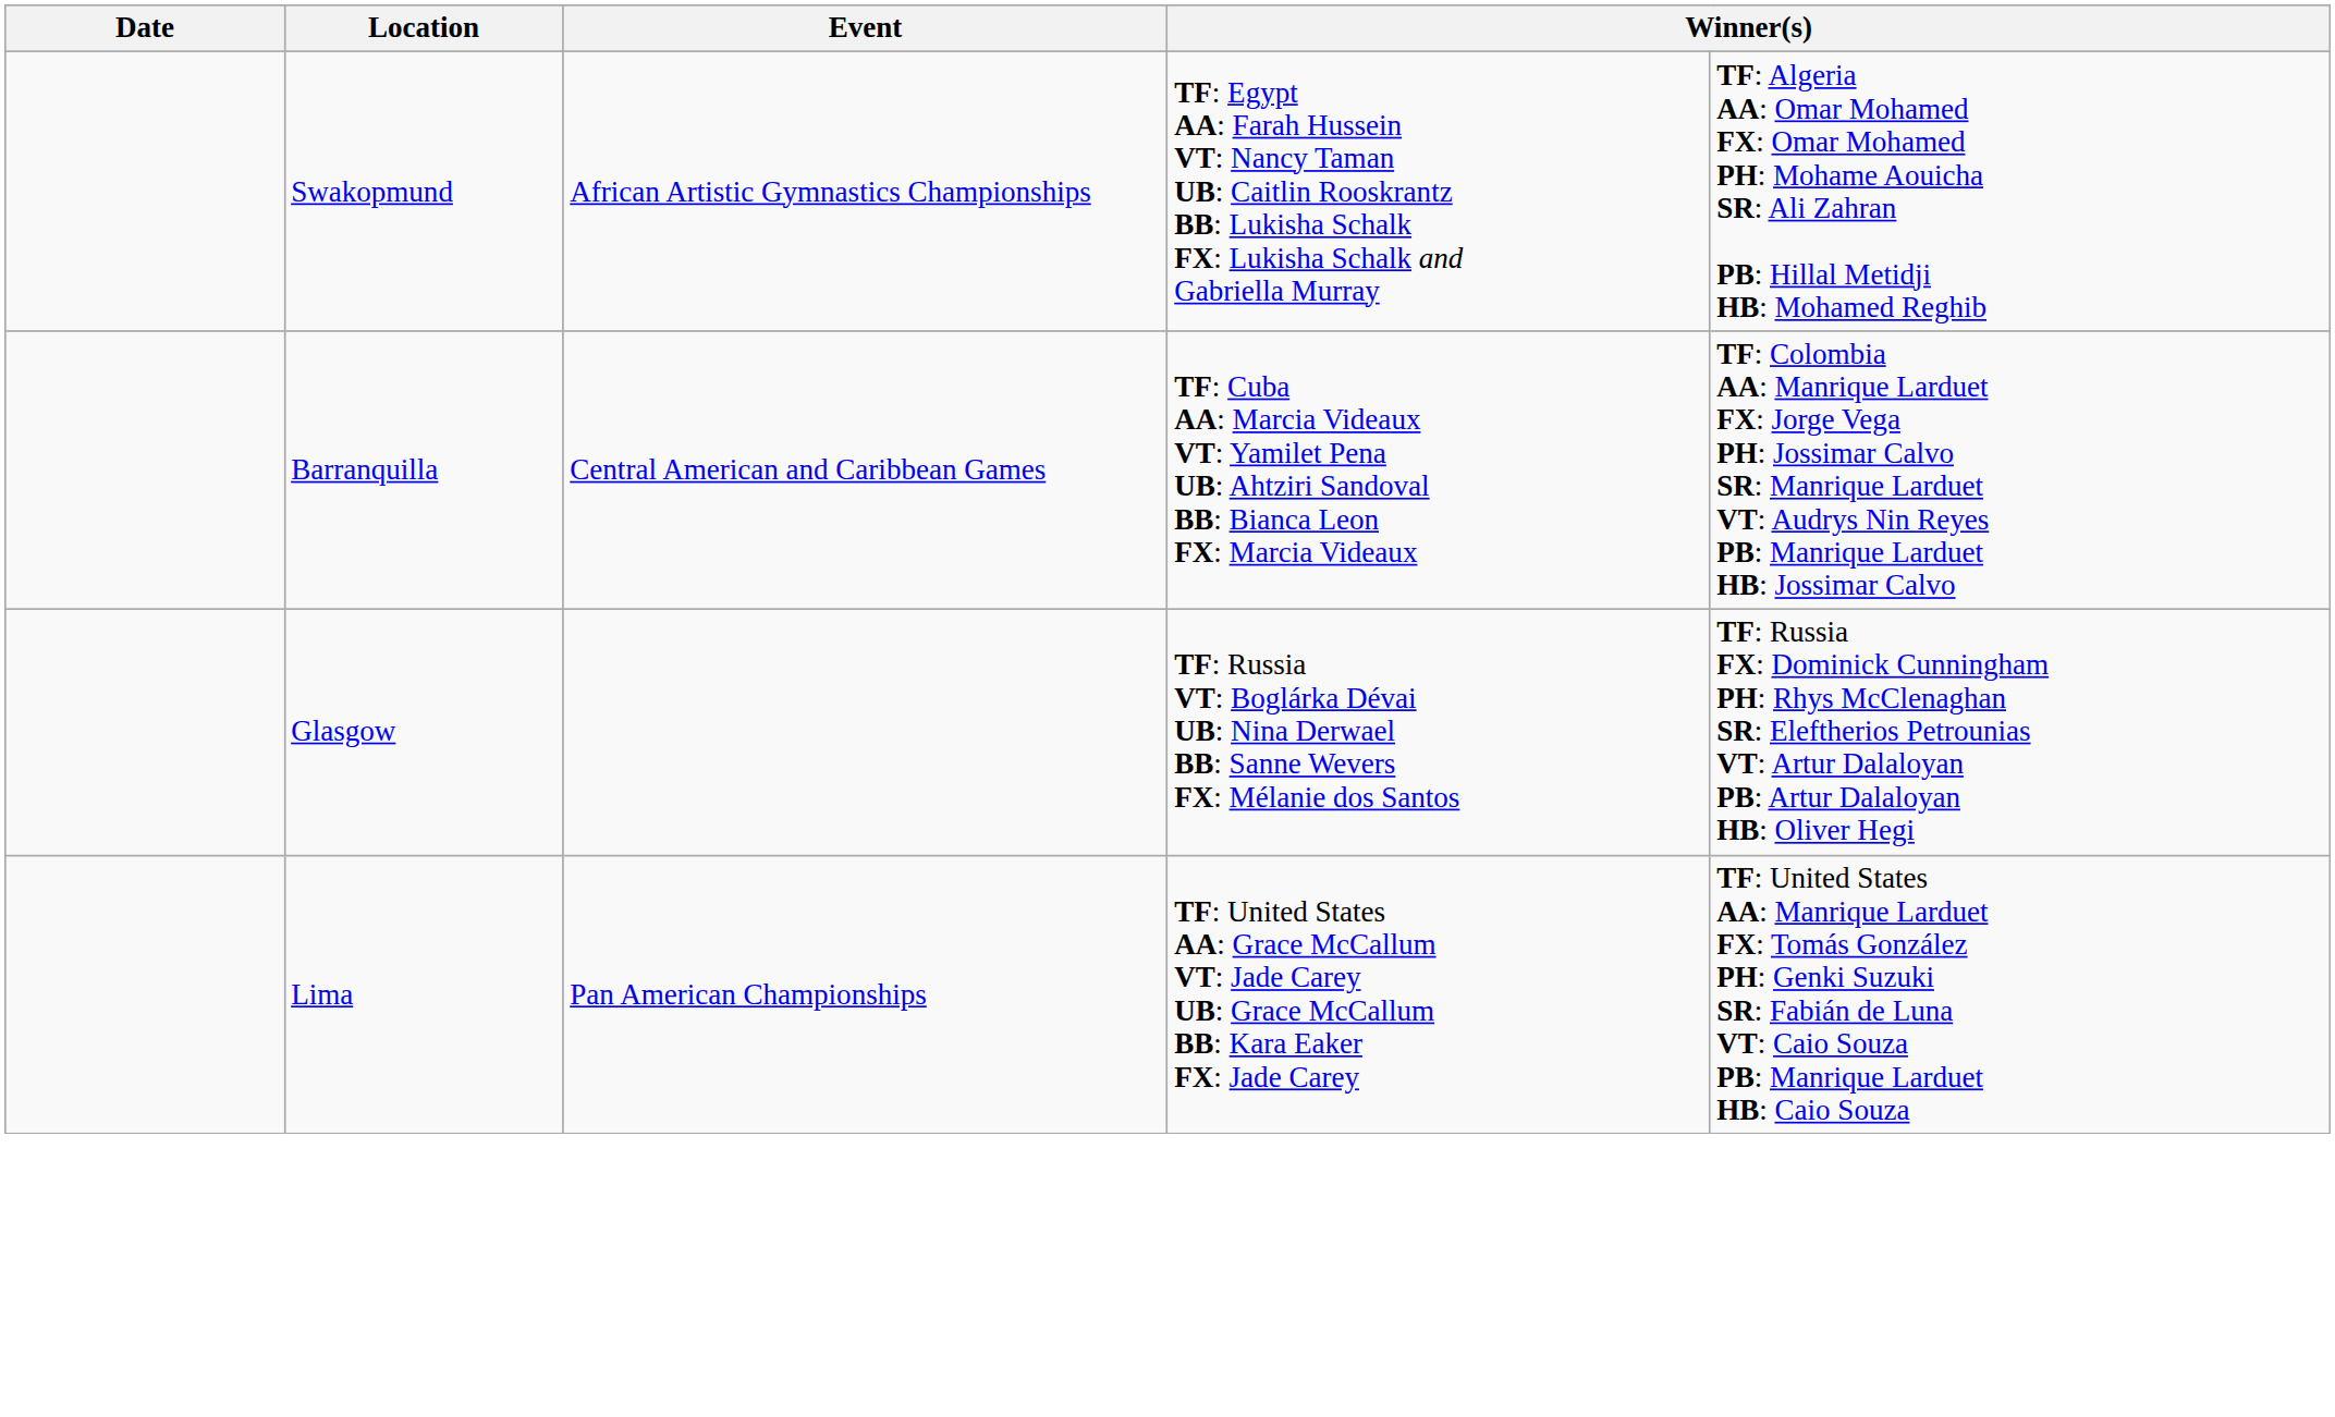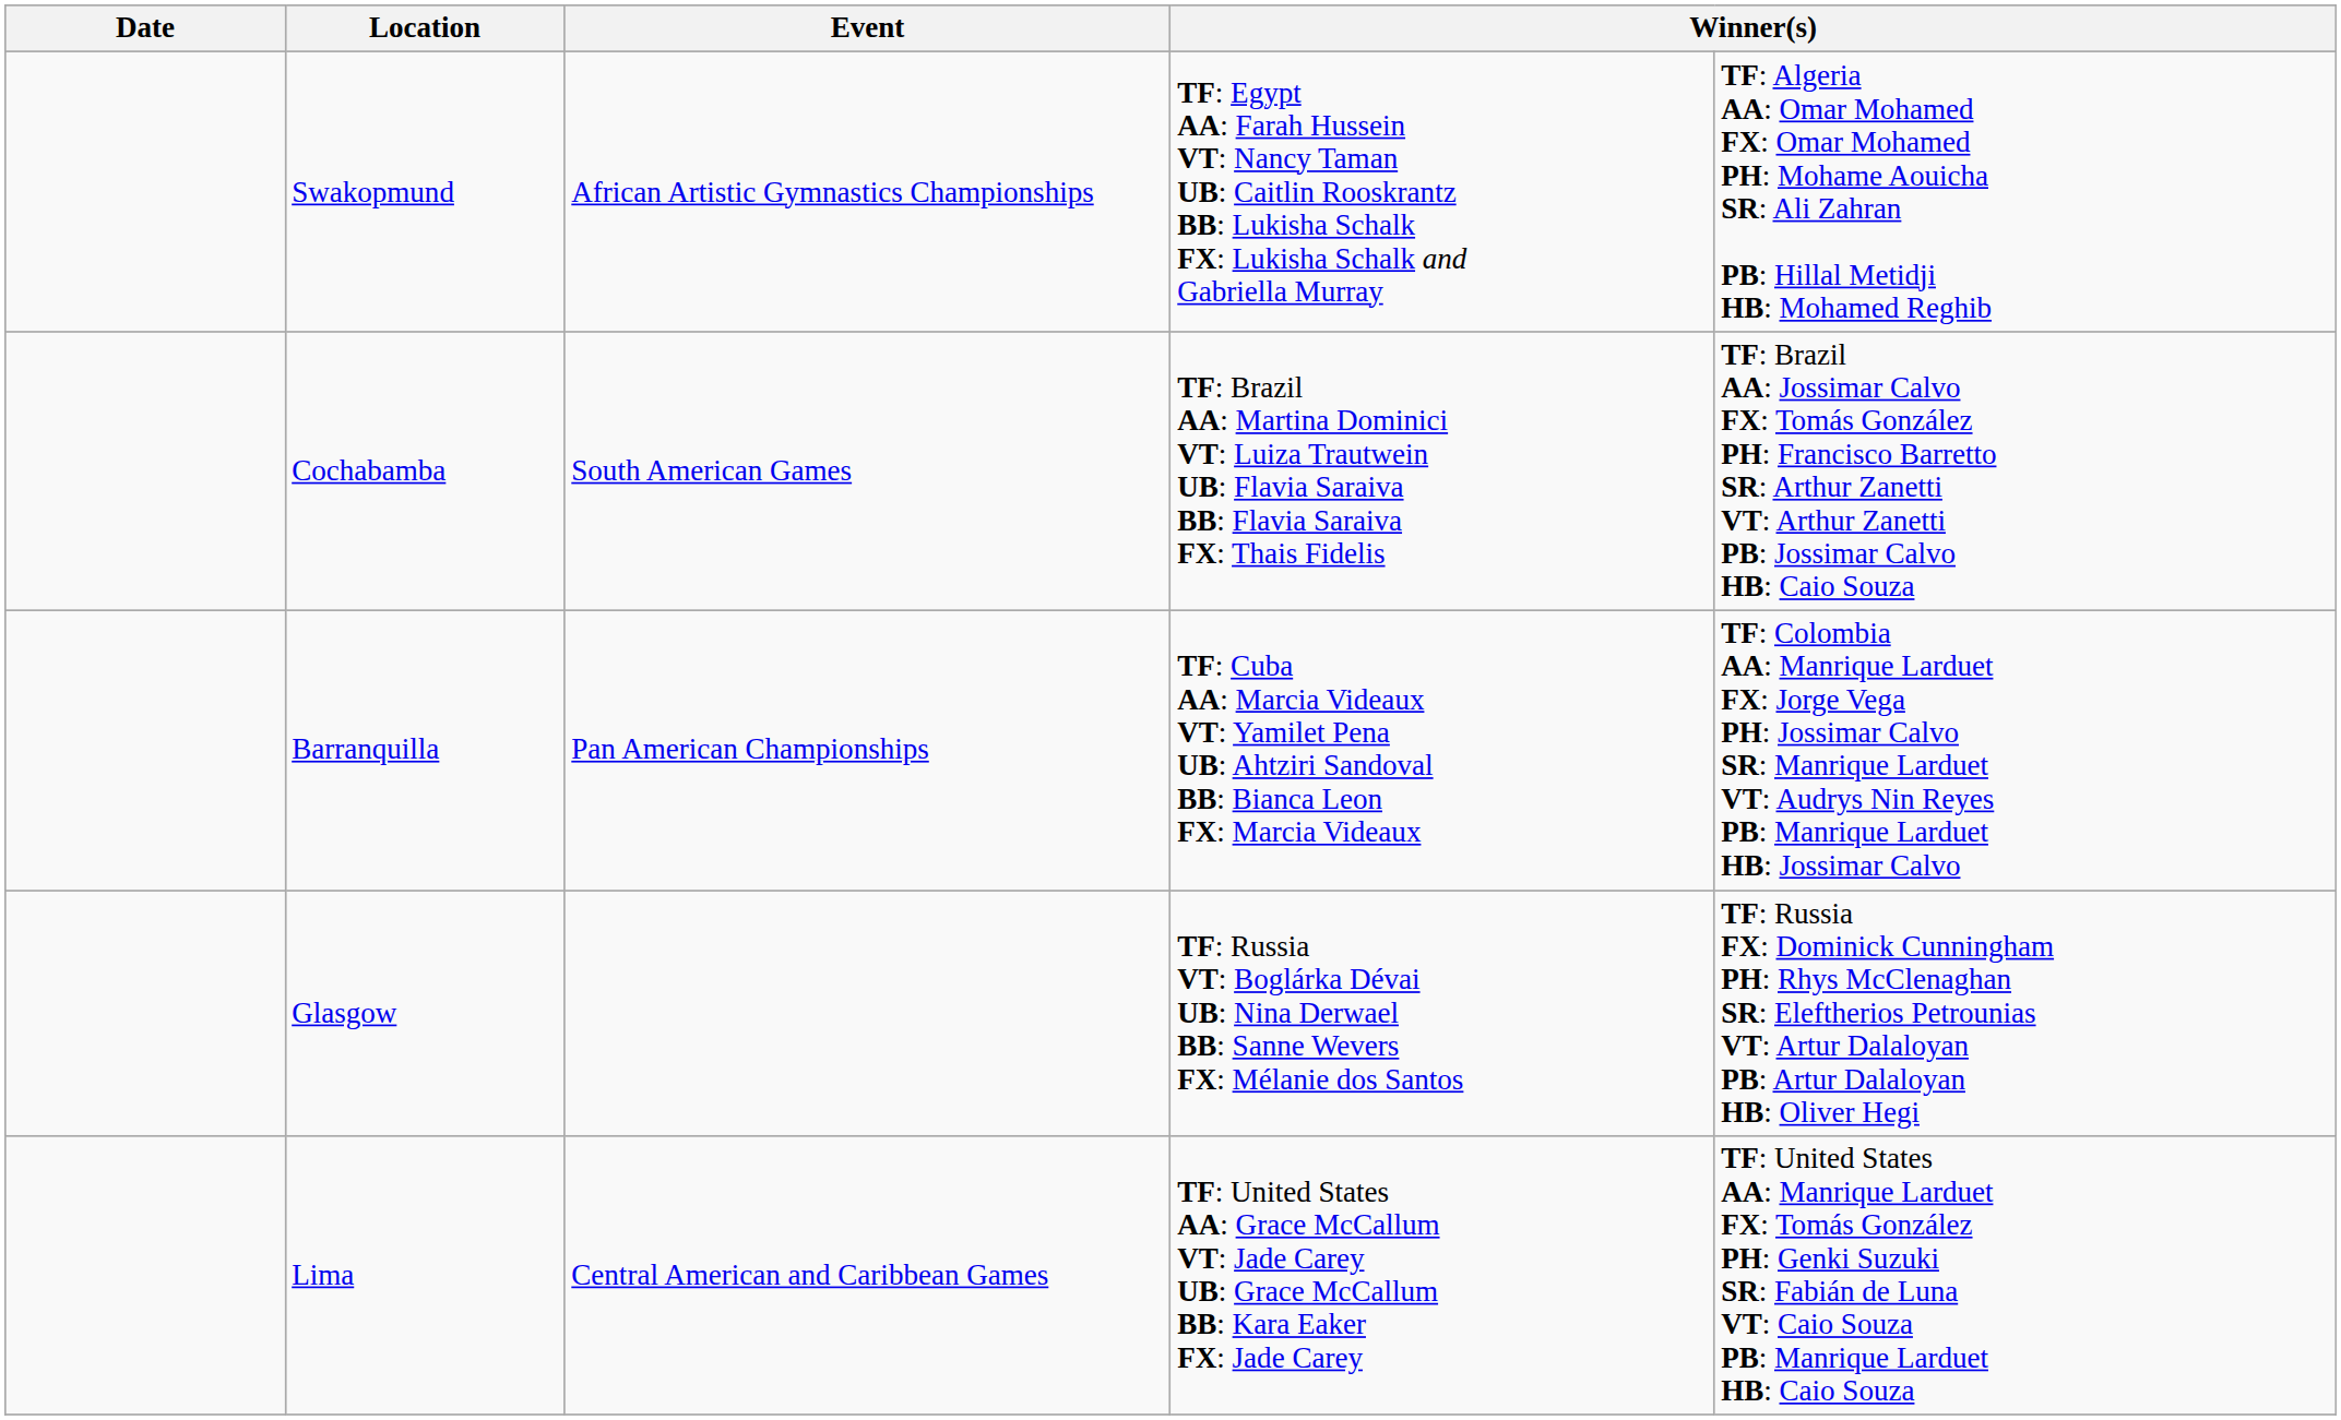 <table style="width:100%;" class="wikitable sortable">
 <tr>
 <th style="text-align:center; width:12%;">Date</th>
 <th style="text-align:center; width:12%;">Location</th>
 <th style="text-align:center; width:26%;">Event</th>
 <th style="text-align:center; width:50%;" colspan="2">Winner(s)</th>
 </tr>
 <tr>
 <td></td>
 <td> <a href='#'>Swakopmund</a></td>
 <td><a href='#'>African Artistic Gymnastics Championships</a></td>
 <td><strong>TF</strong>:  <a href='#'>Egypt</a><br><strong>AA</strong>:  <a href='#'>Farah Hussein</a><br><strong>VT</strong>:  <a href='#'>Nancy Taman</a><br><strong>UB</strong>:  <a href='#'>Caitlin Rooskrantz</a><br><strong>BB</strong>:  <a href='#'>Lukisha Schalk</a><br><strong>FX</strong>:  <a href='#'>Lukisha Schalk</a> <em>and</em><br> <a href='#'>Gabriella Murray</a></td>
 <td><strong>TF</strong>:  <a href='#'>Algeria</a><br><strong>AA</strong>:  <a href='#'>Omar Mohamed</a><br><strong>FX</strong>:  <a href='#'>Omar Mohamed</a><br><strong>PH</strong>:  <a href='#'>Mohame Aouicha</a><br><strong>SR</strong>:  <a href='#'>Ali Zahran</a><br><br><strong>PB</strong>:  <a href='#'>Hillal Metidji</a><br><strong>HB</strong>:  <a href='#'>Mohamed Reghib</a></td>
 </tr>
 <tr>
 <td></td>
+<td> <a href='#'>Cochabamba</a></td>
+<td><a href='#'>South American Games</a></td>
+<td><strong>TF</strong>:  Brazil<br><strong>AA</strong>:  <a href='#'>Martina Dominici</a><br><strong>VT</strong>:  <a href='#'>Luiza Trautwein</a><br><strong>UB</strong>:  <a href='#'>Flavia Saraiva</a><br><strong>BB</strong>:  <a href='#'>Flavia Saraiva</a><br><strong>FX</strong>:  <a href='#'>Thais Fidelis</a></td>
+<td><strong>TF</strong>:  Brazil<br><strong>AA</strong>:  <a href='#'>Jossimar Calvo</a><br><strong>FX</strong>:  <a href='#'>Tomás González</a> <br><strong>PH</strong>:  <a href='#'>Francisco Barretto</a> <br><strong>SR</strong>:  <a href='#'>Arthur Zanetti</a><br><strong>VT</strong>:  <a href='#'>Arthur Zanetti</a><br><strong>PB</strong>:  <a href='#'>Jossimar Calvo</a><br><strong>HB</strong>:  <a href='#'>Caio Souza</a></td>
+</tr>
+<tr>
+<td></td>
 <td> <a href='#'>Barranquilla</a></td>
-<td><a href='#'>Central American and Caribbean Games</a></td>
+<td><a href='#'>Pan American Championships</a></td>
 <td><strong>TF</strong>:  <a href='#'>Cuba</a><br><strong>AA</strong>:  <a href='#'>Marcia Videaux</a><br><strong>VT</strong>:  <a href='#'>Yamilet Pena</a><br><strong>UB</strong>:  <a href='#'>Ahtziri Sandoval</a><br><strong>BB</strong>:  <a href='#'>Bianca Leon</a><br><strong>FX</strong>:  <a href='#'>Marcia Videaux</a></td>
 <td><strong>TF</strong>:  <a href='#'>Colombia</a><br><strong>AA</strong>:  <a href='#'>Manrique Larduet</a><br><strong>FX</strong>:  <a href='#'>Jorge Vega</a><br><strong>PH</strong>:  <a href='#'>Jossimar Calvo</a><br><strong>SR</strong>:  <a href='#'>Manrique Larduet</a><br><strong>VT</strong>:  <a href='#'>Audrys Nin Reyes</a><br><strong>PB</strong>:  <a href='#'>Manrique Larduet</a><br><strong>HB</strong>:  <a href='#'>Jossimar Calvo</a></td>
 </tr>
 <tr>
 <td></td>
 <td> <a href='#'>Glasgow</a></td>
 <td></td>
 <td><strong>TF</strong>:  Russia <br><strong>VT</strong>:   <a href='#'>Boglárka Dévai</a><br><strong>UB</strong>:   <a href='#'>Nina Derwael</a><br><strong>BB</strong>:   <a href='#'>Sanne Wevers</a><br><strong>FX</strong>:  <a href='#'>Mélanie dos Santos</a></td>
 <td><strong>TF</strong>:   Russia <br><strong>FX</strong>: <a href='#'>Dominick Cunningham</a> <br><strong>PH</strong>: <a href='#'>Rhys McClenaghan</a> <br><strong>SR</strong>: <a href='#'>Eleftherios Petrounias</a> <br><strong>VT</strong>: <a href='#'>Artur Dalaloyan</a> <br><strong>PB</strong>: <a href='#'>Artur Dalaloyan</a> <br><strong>HB</strong>: <a href='#'>Oliver Hegi</a></td>
 </tr>
 <tr>
 <td></td>
 <td> <a href='#'>Lima</a></td>
-<td><a href='#'>Pan American Championships</a></td>
+<td><a href='#'>Central American and Caribbean Games</a></td>
 <td><strong>TF</strong>:   United States <br><strong>AA</strong>:   <a href='#'>Grace McCallum</a> <br><strong>VT</strong>:   <a href='#'>Jade Carey</a> <br><strong>UB</strong>:   <a href='#'>Grace McCallum</a> <br><strong>BB</strong>:   <a href='#'>Kara Eaker</a> <br><strong>FX</strong>:  <a href='#'>Jade Carey</a></td>
 <td><strong>TF</strong>:  United States <br><strong>AA</strong>:  <a href='#'>Manrique Larduet</a> <br><strong>FX</strong>:  <a href='#'>Tomás González</a> <br><strong>PH</strong>:  <a href='#'>Genki Suzuki</a> <br><strong>SR</strong>:  <a href='#'>Fabián de Luna</a> <br><strong>VT</strong>:  <a href='#'>Caio Souza</a> <br><strong>PB</strong>:  <a href='#'>Manrique Larduet</a> <br><strong>HB</strong>:  <a href='#'>Caio Souza</a></td>
 </tr>
 </table>
